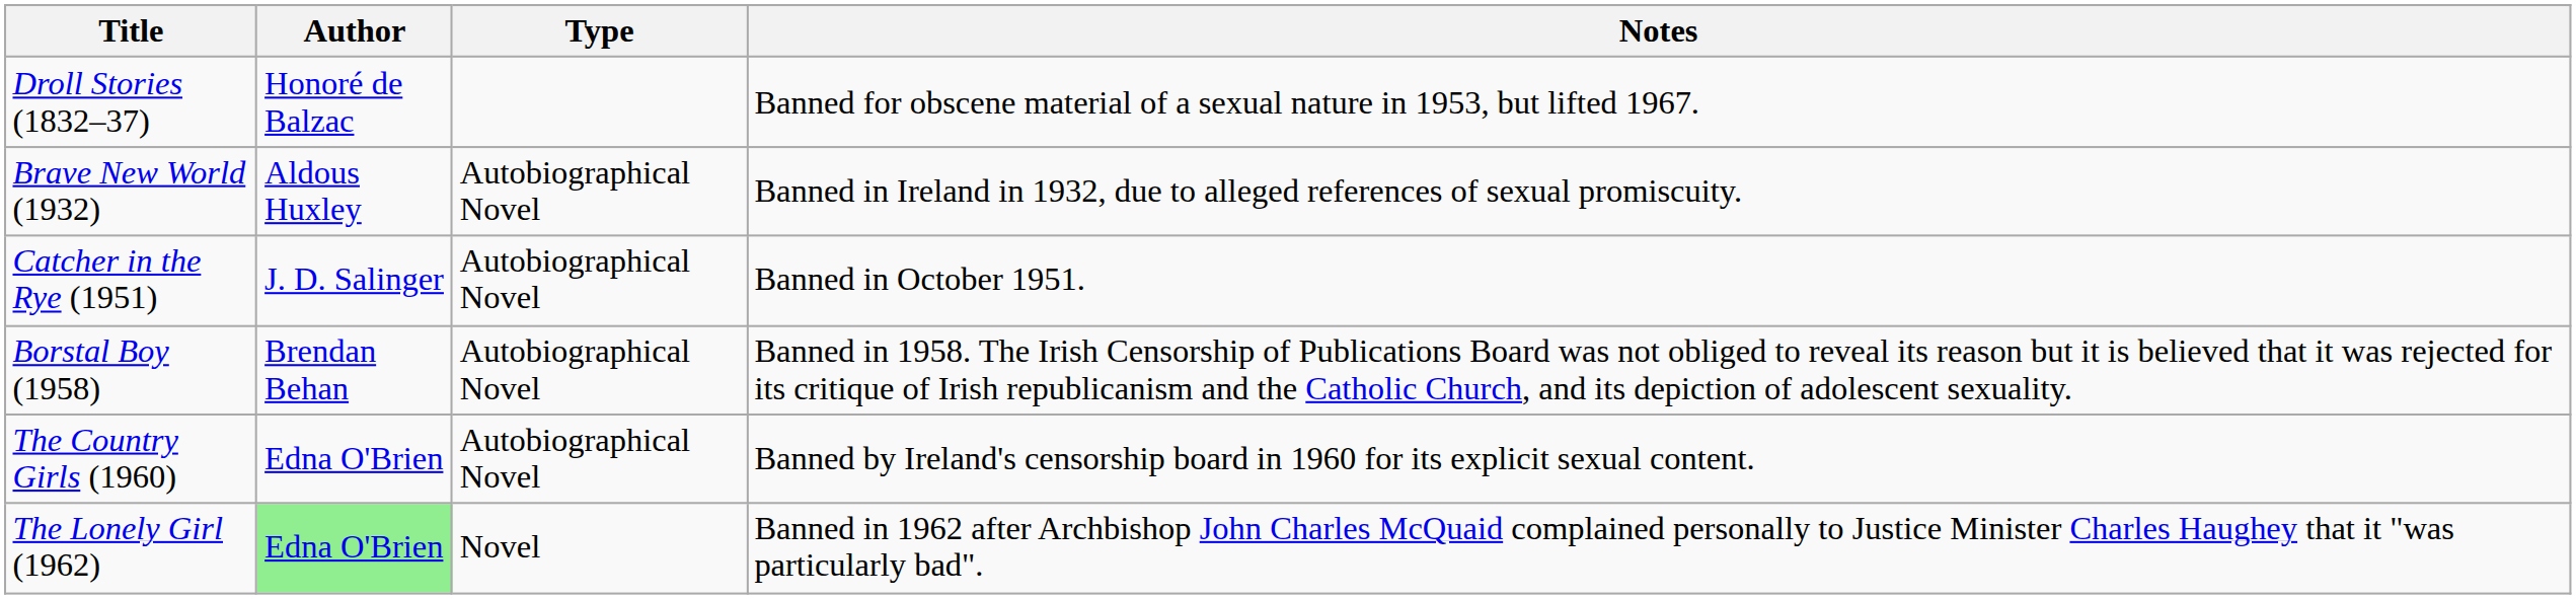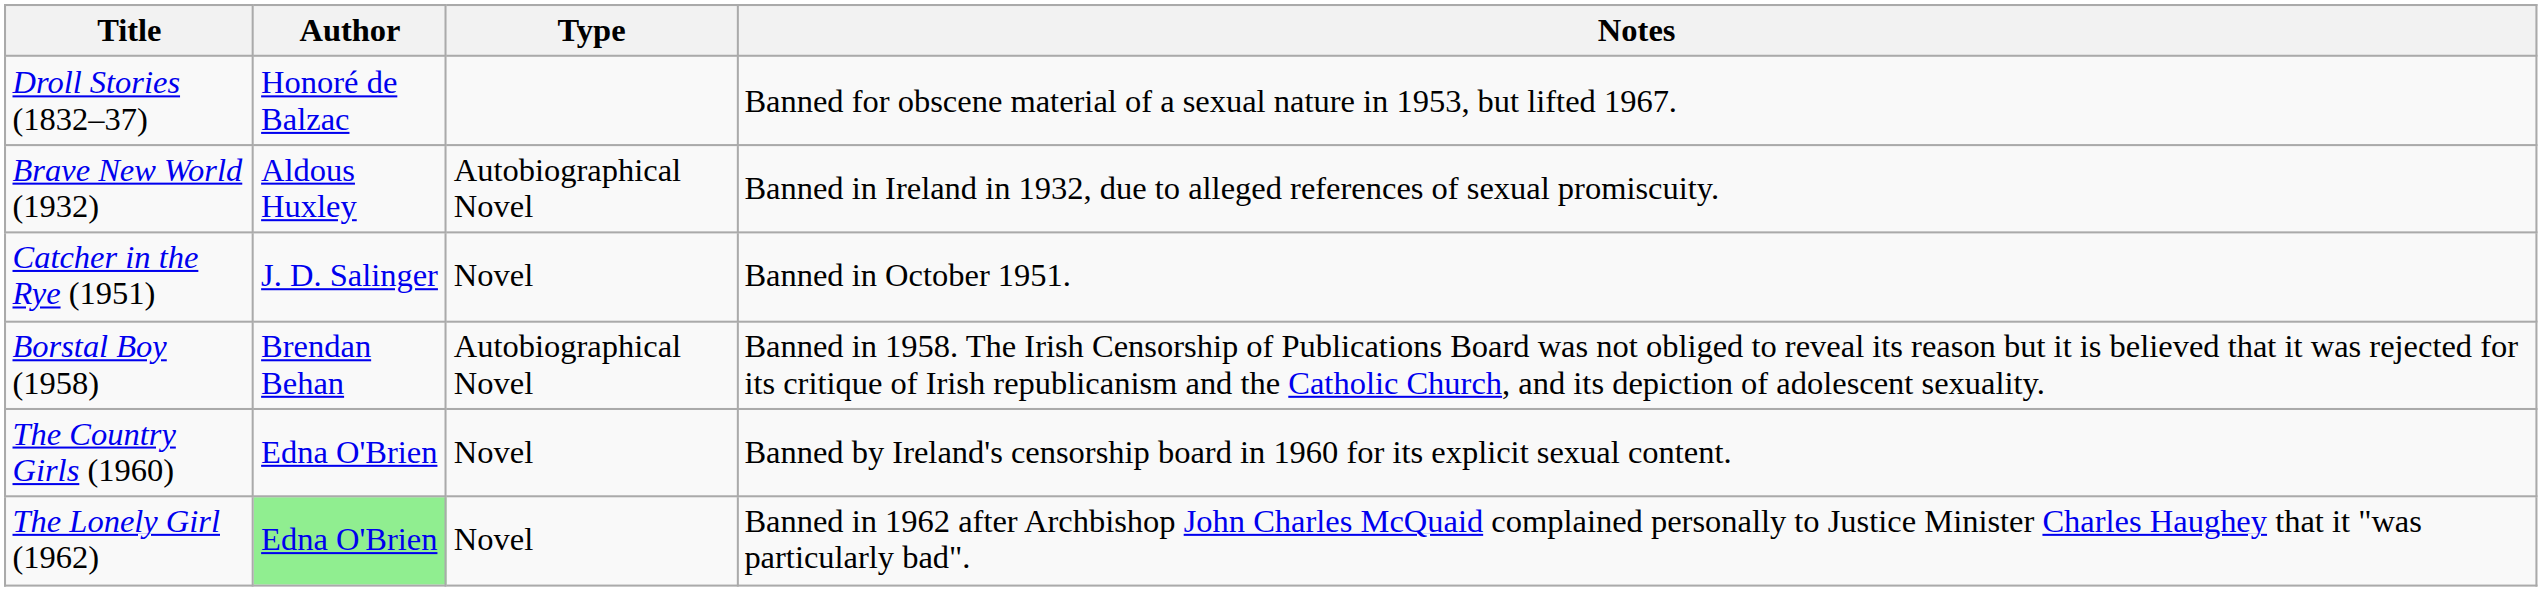 <table class="wikitable">
 <tr>
 <th>Title</th>
 <th>Author</th>
 <th>Type</th>
 <th>Notes</th>
 </tr>
 <tr>
 <td><em><a href='#'>Droll Stories</a></em> (1832–37)</td>
 <td><a href='#'>Honoré de Balzac</a></td>
 <td></td>
 <td>Banned for obscene material of a sexual nature in 1953, but lifted 1967.</td>
 </tr>
 <tr>
 <td><em><a href='#'>Brave New World</a></em> (1932)</td>
 <td><a href='#'>Aldous Huxley</a></td>
 <td>Autobiographical Novel</td>
 <td>Banned in Ireland in 1932, due to alleged references of sexual promiscuity.</td>
 </tr>
 <tr>
 <td><em><a href='#'>Catcher in the Rye</a></em> (1951)</td>
 <td><a href='#'>J. D. Salinger</a></td>
-<td>Autobiographical Novel</td>
+<td>Novel</td>
 <td>Banned in October 1951.</td>
 </tr>
 <tr>
 <td><em><a href='#'>Borstal Boy</a></em> (1958)</td>
 <td><a href='#'>Brendan Behan</a></td>
 <td>Autobiographical Novel</td>
 <td>Banned in 1958. The Irish Censorship of Publications Board was not obliged to reveal its reason but it is believed that it was rejected for its critique of Irish republicanism and the <a href='#'>Catholic Church</a>, and its depiction of adolescent sexuality.</td>
 </tr>
 <tr>
 <td><em><a href='#'>The Country Girls</a></em> (1960)</td>
 <td><a href='#'>Edna O'Brien</a></td>
-<td>Autobiographical Novel</td>
+<td>Novel</td>
 <td>Banned by Ireland's censorship board in 1960 for its explicit sexual content.</td>
 </tr>
 <tr>
 <td><em><a href='#'>The Lonely Girl</a></em> (1962)</td>
 <td style="background: lightgreen;"><a href='#'>Edna O'Brien</a></td>
 <td>Novel</td>
 <td>Banned in 1962 after Archbishop <a href='#'>John Charles McQuaid</a> complained personally to Justice Minister <a href='#'>Charles Haughey</a> that it "was particularly bad".</td>
 </tr>
 </table>
